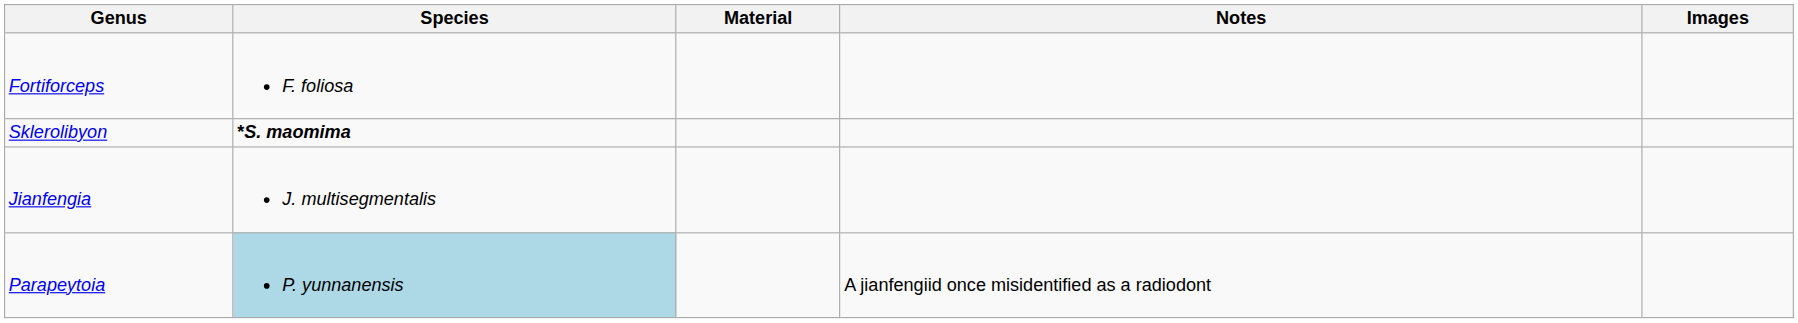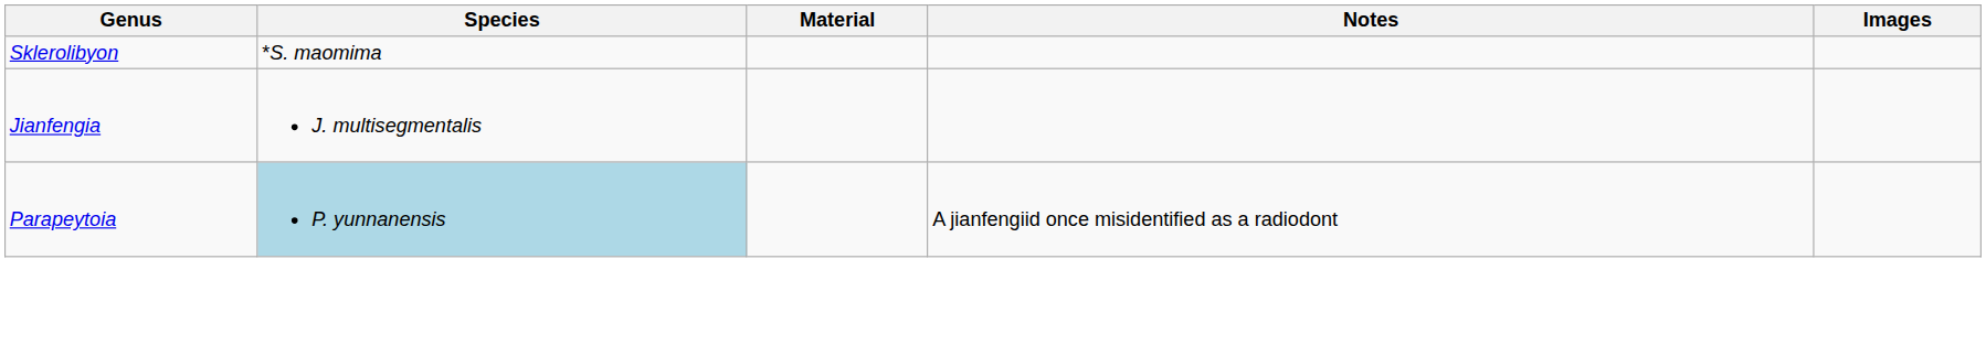 <table class="wikitable" style="margin:auto;width:100%;">
 <tr>
 <th>Genus</th>
 <th>Species</th>
 <th>Material</th>
 <th>Notes</th>
 <th>Images</th>
 </tr>
 <tr>
-<td><br><em><a href='#'>Fortiforceps</a></em></td>
-<td><br><ul><li><em>F. foliosa</em></li></ul></td>
-<td></td>
-<td></td>
-<td><br></td>
-</tr>
-<tr>
 <td><em><a href='#'>Sklerolibyon</a></em></td>
-<td><strong>*<em>S. maomima</em></strong></td>
+<td>*<em>S. maomima</em></td>
 <td></td>
 <td></td>
 <td></td>
 </tr>
 <tr>
 <td><br><em><a href='#'>Jianfengia</a></em></td>
 <td><br><ul><li><em>J. multisegmentalis</em></li></ul></td>
 <td></td>
 <td></td>
 <td><br></td>
 </tr>
 <tr>
 <td><br><em><a href='#'>Parapeytoia</a></em></td>
 <td style="background: lightblue;"><br><ul><li><em>P. yunnanensis</em></li></ul></td>
 <td></td>
 <td><br>A jianfengiid once misidentified as a radiodont</td>
 <td><br></td>
 </tr>
 </table>
